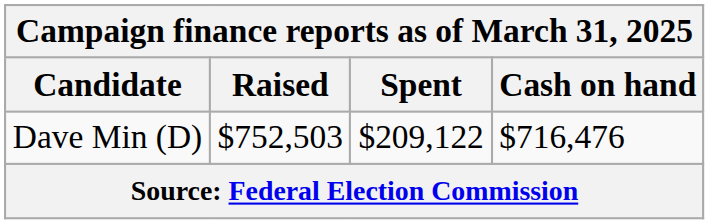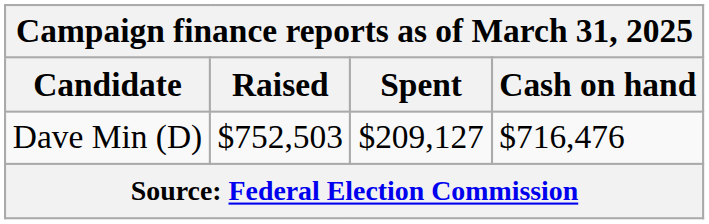 <table class="wikitable sortable">
 <tr>
 <th colspan=4>Campaign finance reports as of March 31, 2025</th>
 </tr>
 <tr style="text-align:center;">
 <th>Candidate</th>
 <th>Raised</th>
 <th>Spent</th>
 <th>Cash on hand</th>
 </tr>
 <tr>
 <td>Dave Min (D)</td>
 <td>$752,503</td>
-<td>$209,122</td>
+<td>$209,127</td>
 <td>$716,476</td>
 </tr>
 <tr>
 <th colspan="4"><small>Source: <a href='#'>Federal Election Commission</a></small></th>
 </tr>
 </table>
